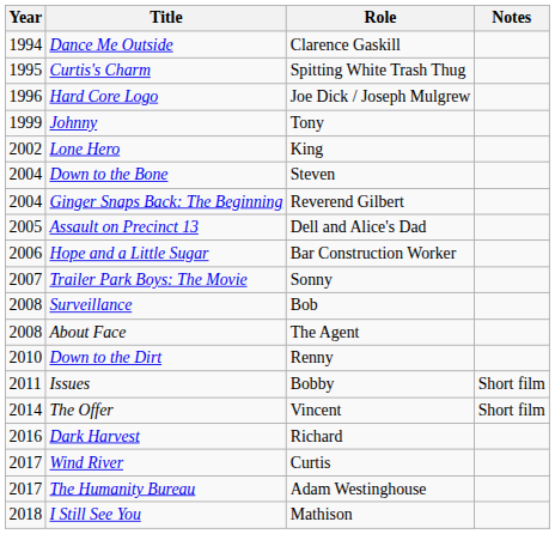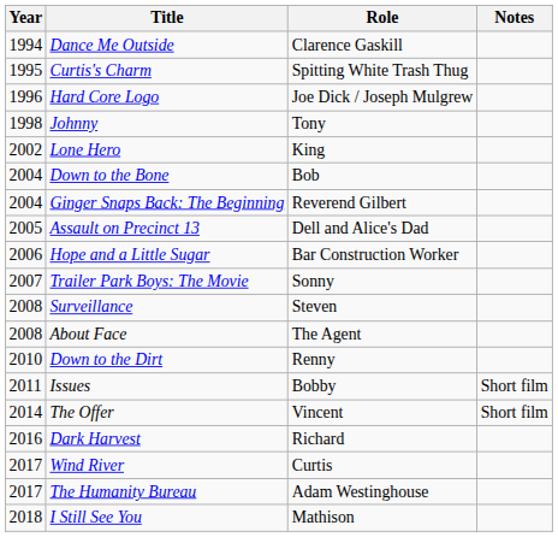 <table class="wikitable sortable">
 <tr>
 <th>Year</th>
 <th>Title</th>
 <th>Role</th>
 <th class="unsortable">Notes</th>
 </tr>
 <tr>
 <td>1994</td>
 <td><em><a href='#'>Dance Me Outside</a></em></td>
 <td>Clarence Gaskill</td>
 <td></td>
 </tr>
 <tr>
 <td>1995</td>
 <td><em><a href='#'>Curtis's Charm</a></em></td>
 <td>Spitting White Trash Thug</td>
 <td></td>
 </tr>
 <tr>
 <td>1996</td>
 <td><em><a href='#'>Hard Core Logo</a></em></td>
 <td>Joe Dick / Joseph Mulgrew</td>
 <td></td>
 </tr>
 <tr>
-<td>1999</td>
+<td>1998</td>
 <td><em><a href='#'>Johnny</a></em></td>
 <td>Tony</td>
 <td></td>
 </tr>
 <tr>
 <td>2002</td>
 <td><em><a href='#'>Lone Hero</a></em></td>
 <td>King</td>
 <td></td>
 </tr>
 <tr>
 <td>2004</td>
 <td><em><a href='#'>Down to the Bone</a></em></td>
-<td>Steven</td>
+<td>Bob</td>
 <td></td>
 </tr>
 <tr>
 <td>2004</td>
 <td><em><a href='#'>Ginger Snaps Back: The Beginning</a></em></td>
 <td>Reverend Gilbert</td>
 <td></td>
 </tr>
 <tr>
 <td>2005</td>
 <td><em><a href='#'>Assault on Precinct 13</a></em></td>
 <td>Dell and Alice's Dad</td>
 <td></td>
 </tr>
 <tr>
 <td>2006</td>
 <td><em><a href='#'>Hope and a Little Sugar</a></em></td>
 <td>Bar Construction Worker</td>
 <td></td>
 </tr>
 <tr>
 <td>2007</td>
 <td><em><a href='#'>Trailer Park Boys: The Movie</a></em></td>
 <td>Sonny</td>
 <td></td>
 </tr>
 <tr>
 <td>2008</td>
 <td><em><a href='#'>Surveillance</a></em></td>
-<td>Bob</td>
+<td>Steven</td>
 <td></td>
 </tr>
 <tr>
 <td>2008</td>
 <td><em>About Face</em></td>
 <td>The Agent</td>
 <td></td>
 </tr>
 <tr>
 <td>2010</td>
 <td><em><a href='#'>Down to the Dirt</a></em></td>
 <td>Renny</td>
 <td></td>
 </tr>
 <tr>
 <td>2011</td>
 <td><em>Issues</em></td>
 <td>Bobby</td>
 <td>Short film</td>
 </tr>
 <tr>
 <td>2014</td>
 <td data-sort-value="Offer, The"><em>The Offer</em></td>
 <td>Vincent</td>
 <td>Short film</td>
 </tr>
 <tr>
 <td>2016</td>
 <td><a href='#'><em>Dark Harvest</em></a></td>
 <td>Richard</td>
 <td></td>
 </tr>
 <tr>
 <td>2017</td>
 <td><em><a href='#'>Wind River</a></em></td>
 <td>Curtis</td>
 <td></td>
 </tr>
 <tr>
 <td>2017</td>
 <td data-sort-value="Humanity Bureau, The"><em><a href='#'>The Humanity Bureau</a></em></td>
 <td>Adam Westinghouse</td>
 <td></td>
 </tr>
 <tr>
 <td>2018</td>
 <td><em><a href='#'>I Still See You</a></em></td>
 <td>Mathison</td>
 <td></td>
 </tr>
 </table>
